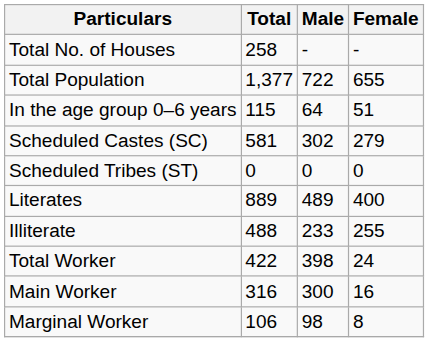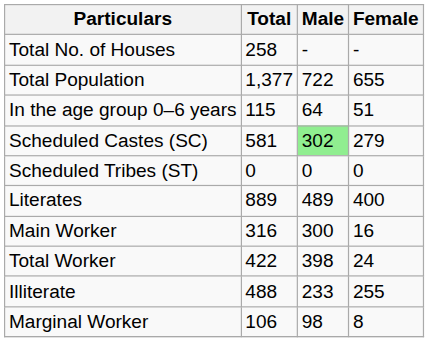 <table class="wikitable sortable">
 <tr>
 <th>Particulars</th>
 <th>Total</th>
 <th>Male</th>
 <th>Female</th>
 </tr>
 <tr>
 <td>Total No. of Houses</td>
 <td>258</td>
 <td>-</td>
 <td>-</td>
 </tr>
 <tr>
 <td>Total Population</td>
 <td>1,377</td>
 <td>722</td>
 <td>655</td>
 </tr>
 <tr>
 <td>In the age group 0–6 years</td>
 <td>115</td>
 <td>64</td>
 <td>51</td>
 </tr>
 <tr>
 <td>Scheduled Castes (SC)</td>
 <td>581</td>
-<td>302</td>
+<td style="background: lightgreen;">302</td>
 <td>279</td>
 </tr>
 <tr>
 <td>Scheduled Tribes (ST)</td>
 <td>0</td>
 <td>0</td>
 <td>0</td>
 </tr>
 <tr>
 <td>Literates</td>
 <td>889</td>
 <td>489</td>
 <td>400</td>
 </tr>
 <tr>
-<td>Illiterate</td>
-<td>488</td>
-<td>233</td>
-<td>255</td>
+<td>Main Worker</td>
+<td>316</td>
+<td>300</td>
+<td>16</td>
 </tr>
 <tr>
 <td>Total Worker</td>
 <td>422</td>
 <td>398</td>
 <td>24</td>
 </tr>
 <tr>
-<td>Main Worker</td>
-<td>316</td>
-<td>300</td>
-<td>16</td>
+<td>Illiterate</td>
+<td>488</td>
+<td>233</td>
+<td>255</td>
 </tr>
 <tr>
 <td>Marginal Worker</td>
 <td>106</td>
 <td>98</td>
 <td>8</td>
 </tr>
 <tr>
 </tr>
 </table>
